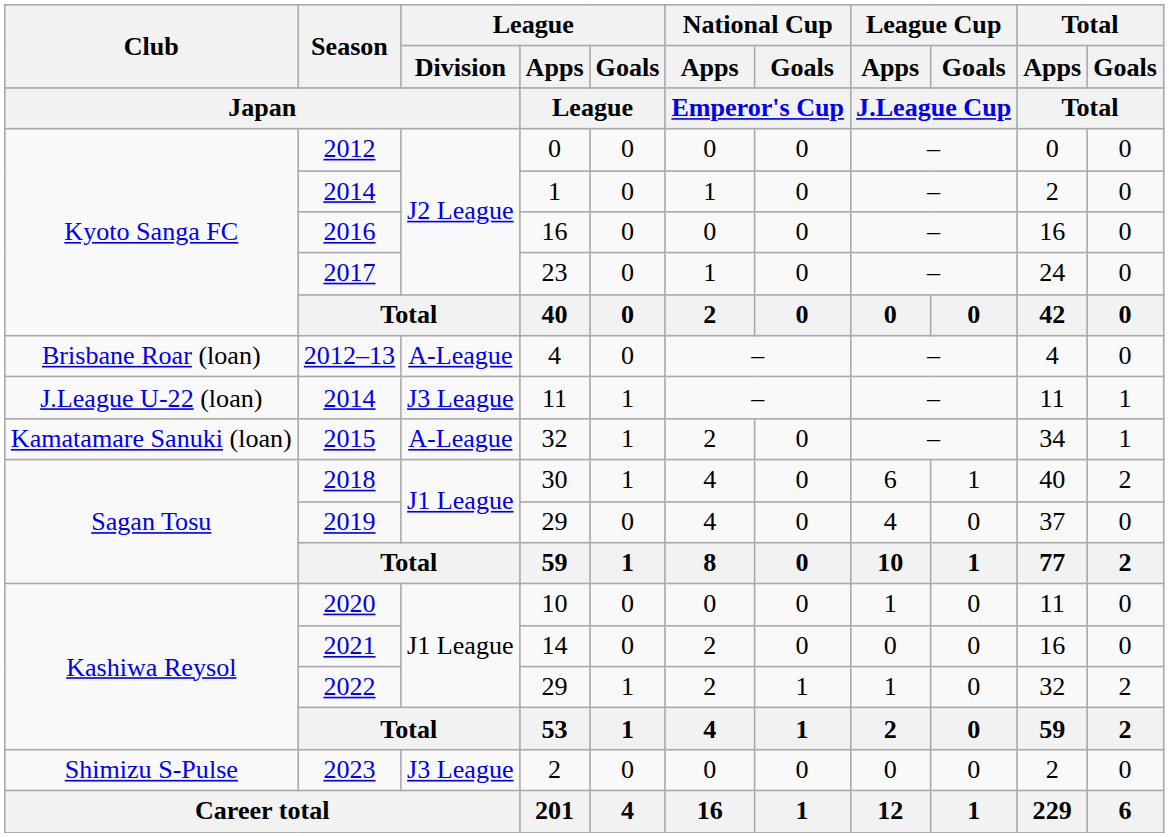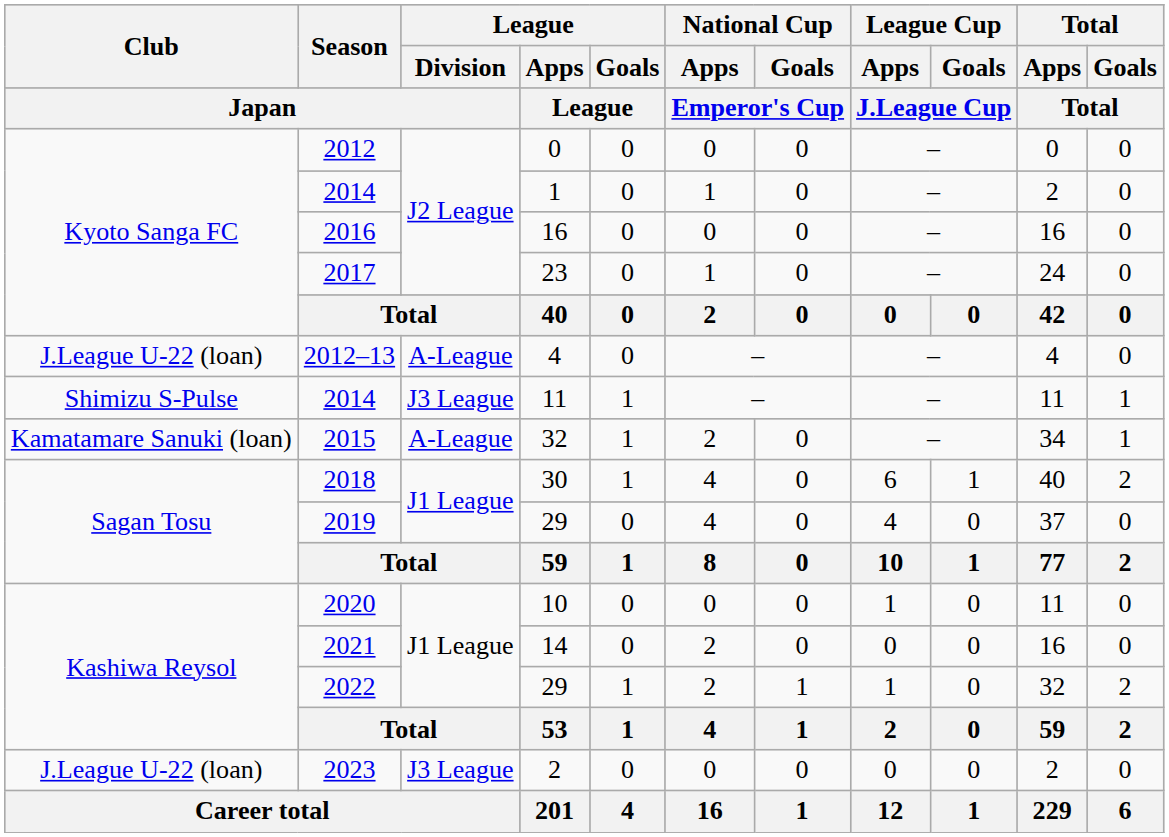 <table class="wikitable" style="text-align: center">
 <tr>
 <th rowspan="2">Club</th>
 <th rowspan="2">Season</th>
 <th colspan="3">League</th>
 <th colspan="2">National Cup</th>
 <th colspan="2">League Cup</th>
 <th colspan="2">Total</th>
 </tr>
 <tr>
 <th>Division</th>
 <th>Apps</th>
 <th>Goals</th>
 <th>Apps</th>
 <th>Goals</th>
 <th>Apps</th>
 <th>Goals</th>
 <th>Apps</th>
 <th>Goals</th>
 </tr>
 <tr>
 <th colspan=3>Japan</th>
 <th colspan=2>League</th>
 <th colspan=2><a href='#'>Emperor's Cup</a></th>
 <th colspan=2><a href='#'>J.League Cup</a></th>
 <th colspan=2>Total</th>
 </tr>
 <tr>
 <td rowspan="5"><a href='#'>Kyoto Sanga FC</a></td>
 <td><a href='#'>2012</a></td>
 <td rowspan="4"><a href='#'>J2 League</a></td>
 <td>0</td>
 <td>0</td>
 <td>0</td>
 <td>0</td>
 <td colspan="2">–</td>
 <td>0</td>
 <td>0</td>
 </tr>
 <tr>
 <td><a href='#'>2014</a></td>
 <td>1</td>
 <td>0</td>
 <td>1</td>
 <td>0</td>
 <td colspan="2">–</td>
 <td>2</td>
 <td>0</td>
 </tr>
 <tr>
 <td><a href='#'>2016</a></td>
 <td>16</td>
 <td>0</td>
 <td>0</td>
 <td>0</td>
 <td colspan="2">–</td>
 <td>16</td>
 <td>0</td>
 </tr>
 <tr>
 <td><a href='#'>2017</a></td>
 <td>23</td>
 <td>0</td>
 <td>1</td>
 <td>0</td>
 <td colspan="2">–</td>
 <td>24</td>
 <td>0</td>
 </tr>
 <tr>
 <th colspan="2">Total</th>
 <th>40</th>
 <th>0</th>
 <th>2</th>
 <th>0</th>
 <th>0</th>
 <th>0</th>
 <th>42</th>
 <th>0</th>
 </tr>
 <tr>
-<td><a href='#'>Brisbane Roar</a> (loan)</td>
+<td><a href='#'>J.League U-22</a> (loan)</td>
 <td><a href='#'>2012–13</a></td>
 <td><a href='#'>A-League</a></td>
 <td>4</td>
 <td>0</td>
 <td colspan="2">–</td>
 <td colspan="2">–</td>
 <td>4</td>
 <td>0</td>
 </tr>
 <tr>
-<td><a href='#'>J.League U-22</a> (loan)</td>
+<td><a href='#'>Shimizu S-Pulse</a></td>
 <td><a href='#'>2014</a></td>
 <td><a href='#'>J3 League</a></td>
 <td>11</td>
 <td>1</td>
 <td colspan="2">–</td>
 <td colspan="2">–</td>
 <td>11</td>
 <td>1</td>
 </tr>
 <tr>
 <td><a href='#'>Kamatamare Sanuki</a> (loan)</td>
 <td><a href='#'>2015</a></td>
 <td><a href='#'>A-League</a></td>
 <td>32</td>
 <td>1</td>
 <td>2</td>
 <td>0</td>
 <td colspan="2">–</td>
 <td>34</td>
 <td>1</td>
 </tr>
 <tr>
 <td rowspan="3"><a href='#'>Sagan Tosu</a></td>
 <td><a href='#'>2018</a></td>
 <td rowspan="2"><a href='#'>J1 League</a></td>
 <td>30</td>
 <td>1</td>
 <td>4</td>
 <td>0</td>
 <td>6</td>
 <td>1</td>
 <td>40</td>
 <td>2</td>
 </tr>
 <tr>
 <td><a href='#'>2019</a></td>
 <td>29</td>
 <td>0</td>
 <td>4</td>
 <td>0</td>
 <td>4</td>
 <td>0</td>
 <td>37</td>
 <td>0</td>
 </tr>
 <tr>
 <th colspan="2">Total</th>
 <th>59</th>
 <th>1</th>
 <th>8</th>
 <th>0</th>
 <th>10</th>
 <th>1</th>
 <th>77</th>
 <th>2</th>
 </tr>
 <tr>
 <td rowspan="4"><a href='#'>Kashiwa Reysol</a></td>
 <td><a href='#'>2020</a></td>
 <td rowspan="3">J1 League</td>
 <td>10</td>
 <td>0</td>
 <td>0</td>
 <td>0</td>
 <td>1</td>
 <td>0</td>
 <td>11</td>
 <td>0</td>
 </tr>
 <tr>
 <td><a href='#'>2021</a></td>
 <td>14</td>
 <td>0</td>
 <td>2</td>
 <td>0</td>
 <td>0</td>
 <td>0</td>
 <td>16</td>
 <td>0</td>
 </tr>
 <tr>
 <td><a href='#'>2022</a></td>
 <td>29</td>
 <td>1</td>
 <td>2</td>
 <td>1</td>
 <td>1</td>
 <td>0</td>
 <td>32</td>
 <td>2</td>
 </tr>
 <tr>
 <th colspan="2">Total</th>
 <th>53</th>
 <th>1</th>
 <th>4</th>
 <th>1</th>
 <th>2</th>
 <th>0</th>
 <th>59</th>
 <th>2</th>
 </tr>
 <tr>
-<td><a href='#'>Shimizu S-Pulse</a></td>
+<td><a href='#'>J.League U-22</a> (loan)</td>
 <td><a href='#'>2023</a></td>
 <td><a href='#'>J3 League</a></td>
 <td>2</td>
 <td>0</td>
 <td>0</td>
 <td>0</td>
 <td>0</td>
 <td>0</td>
 <td>2</td>
 <td>0</td>
 </tr>
 <tr>
 <th colspan=3>Career total</th>
 <th>201</th>
 <th>4</th>
 <th>16</th>
 <th>1</th>
 <th>12</th>
 <th>1</th>
 <th>229</th>
 <th>6</th>
 </tr>
 </table>
